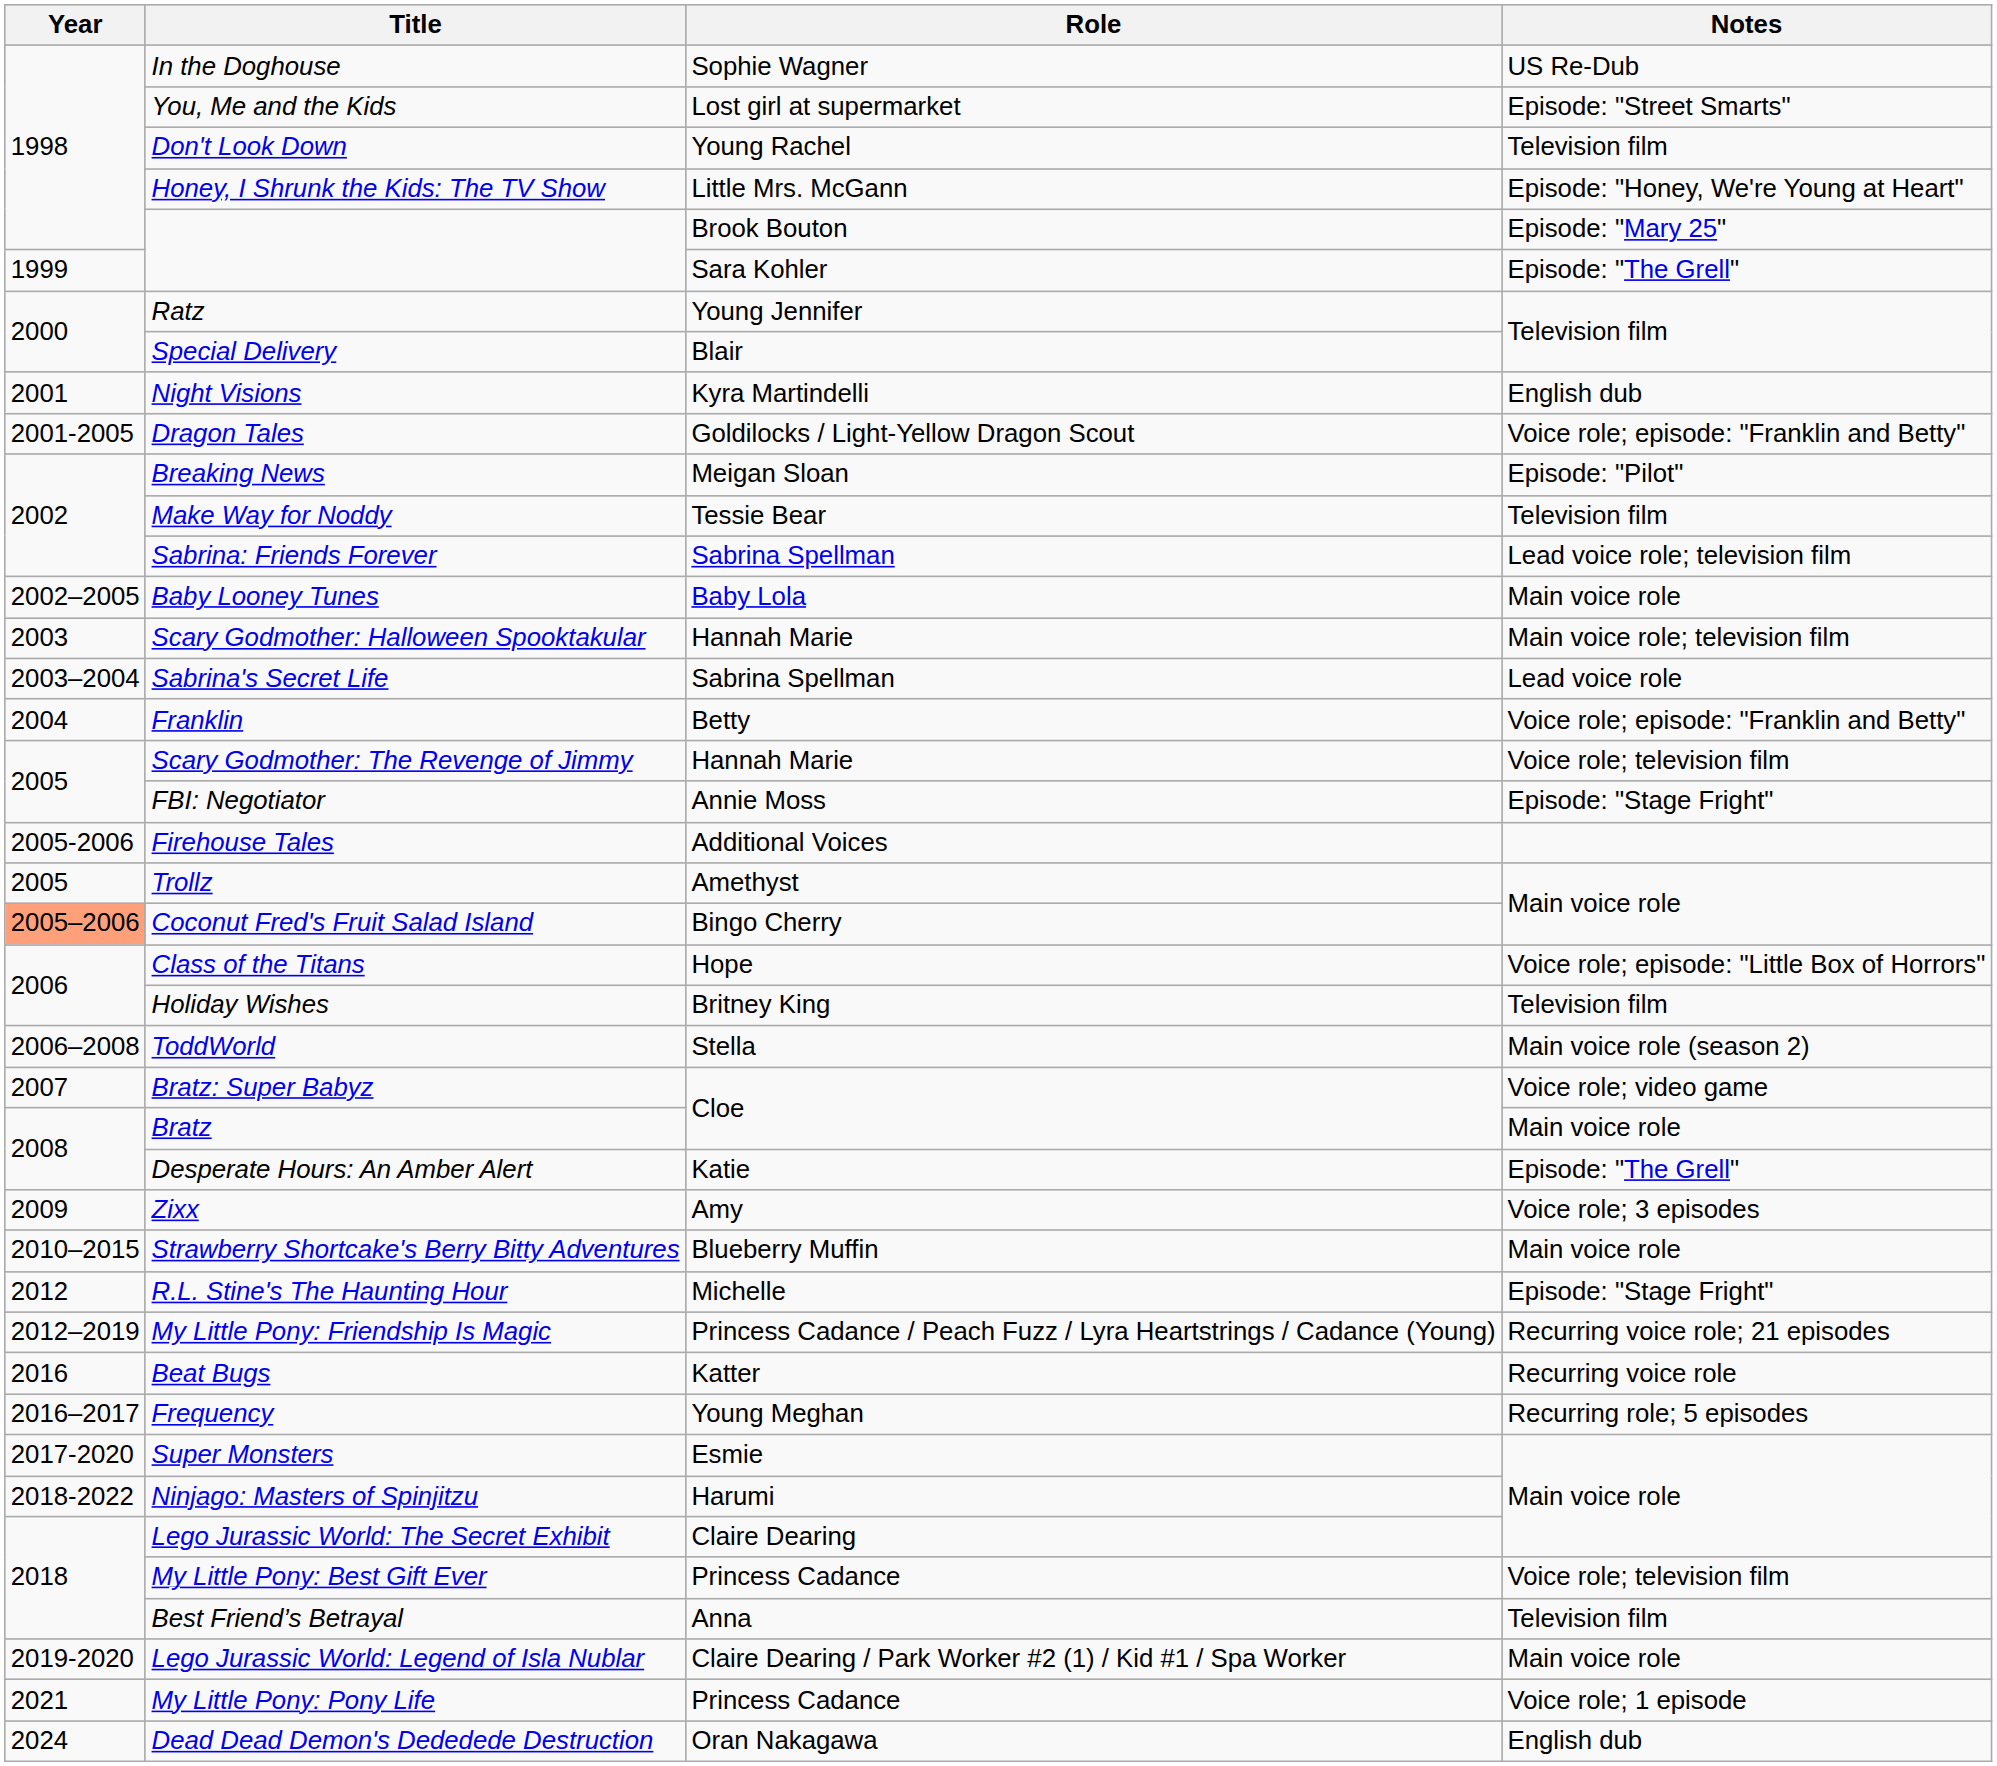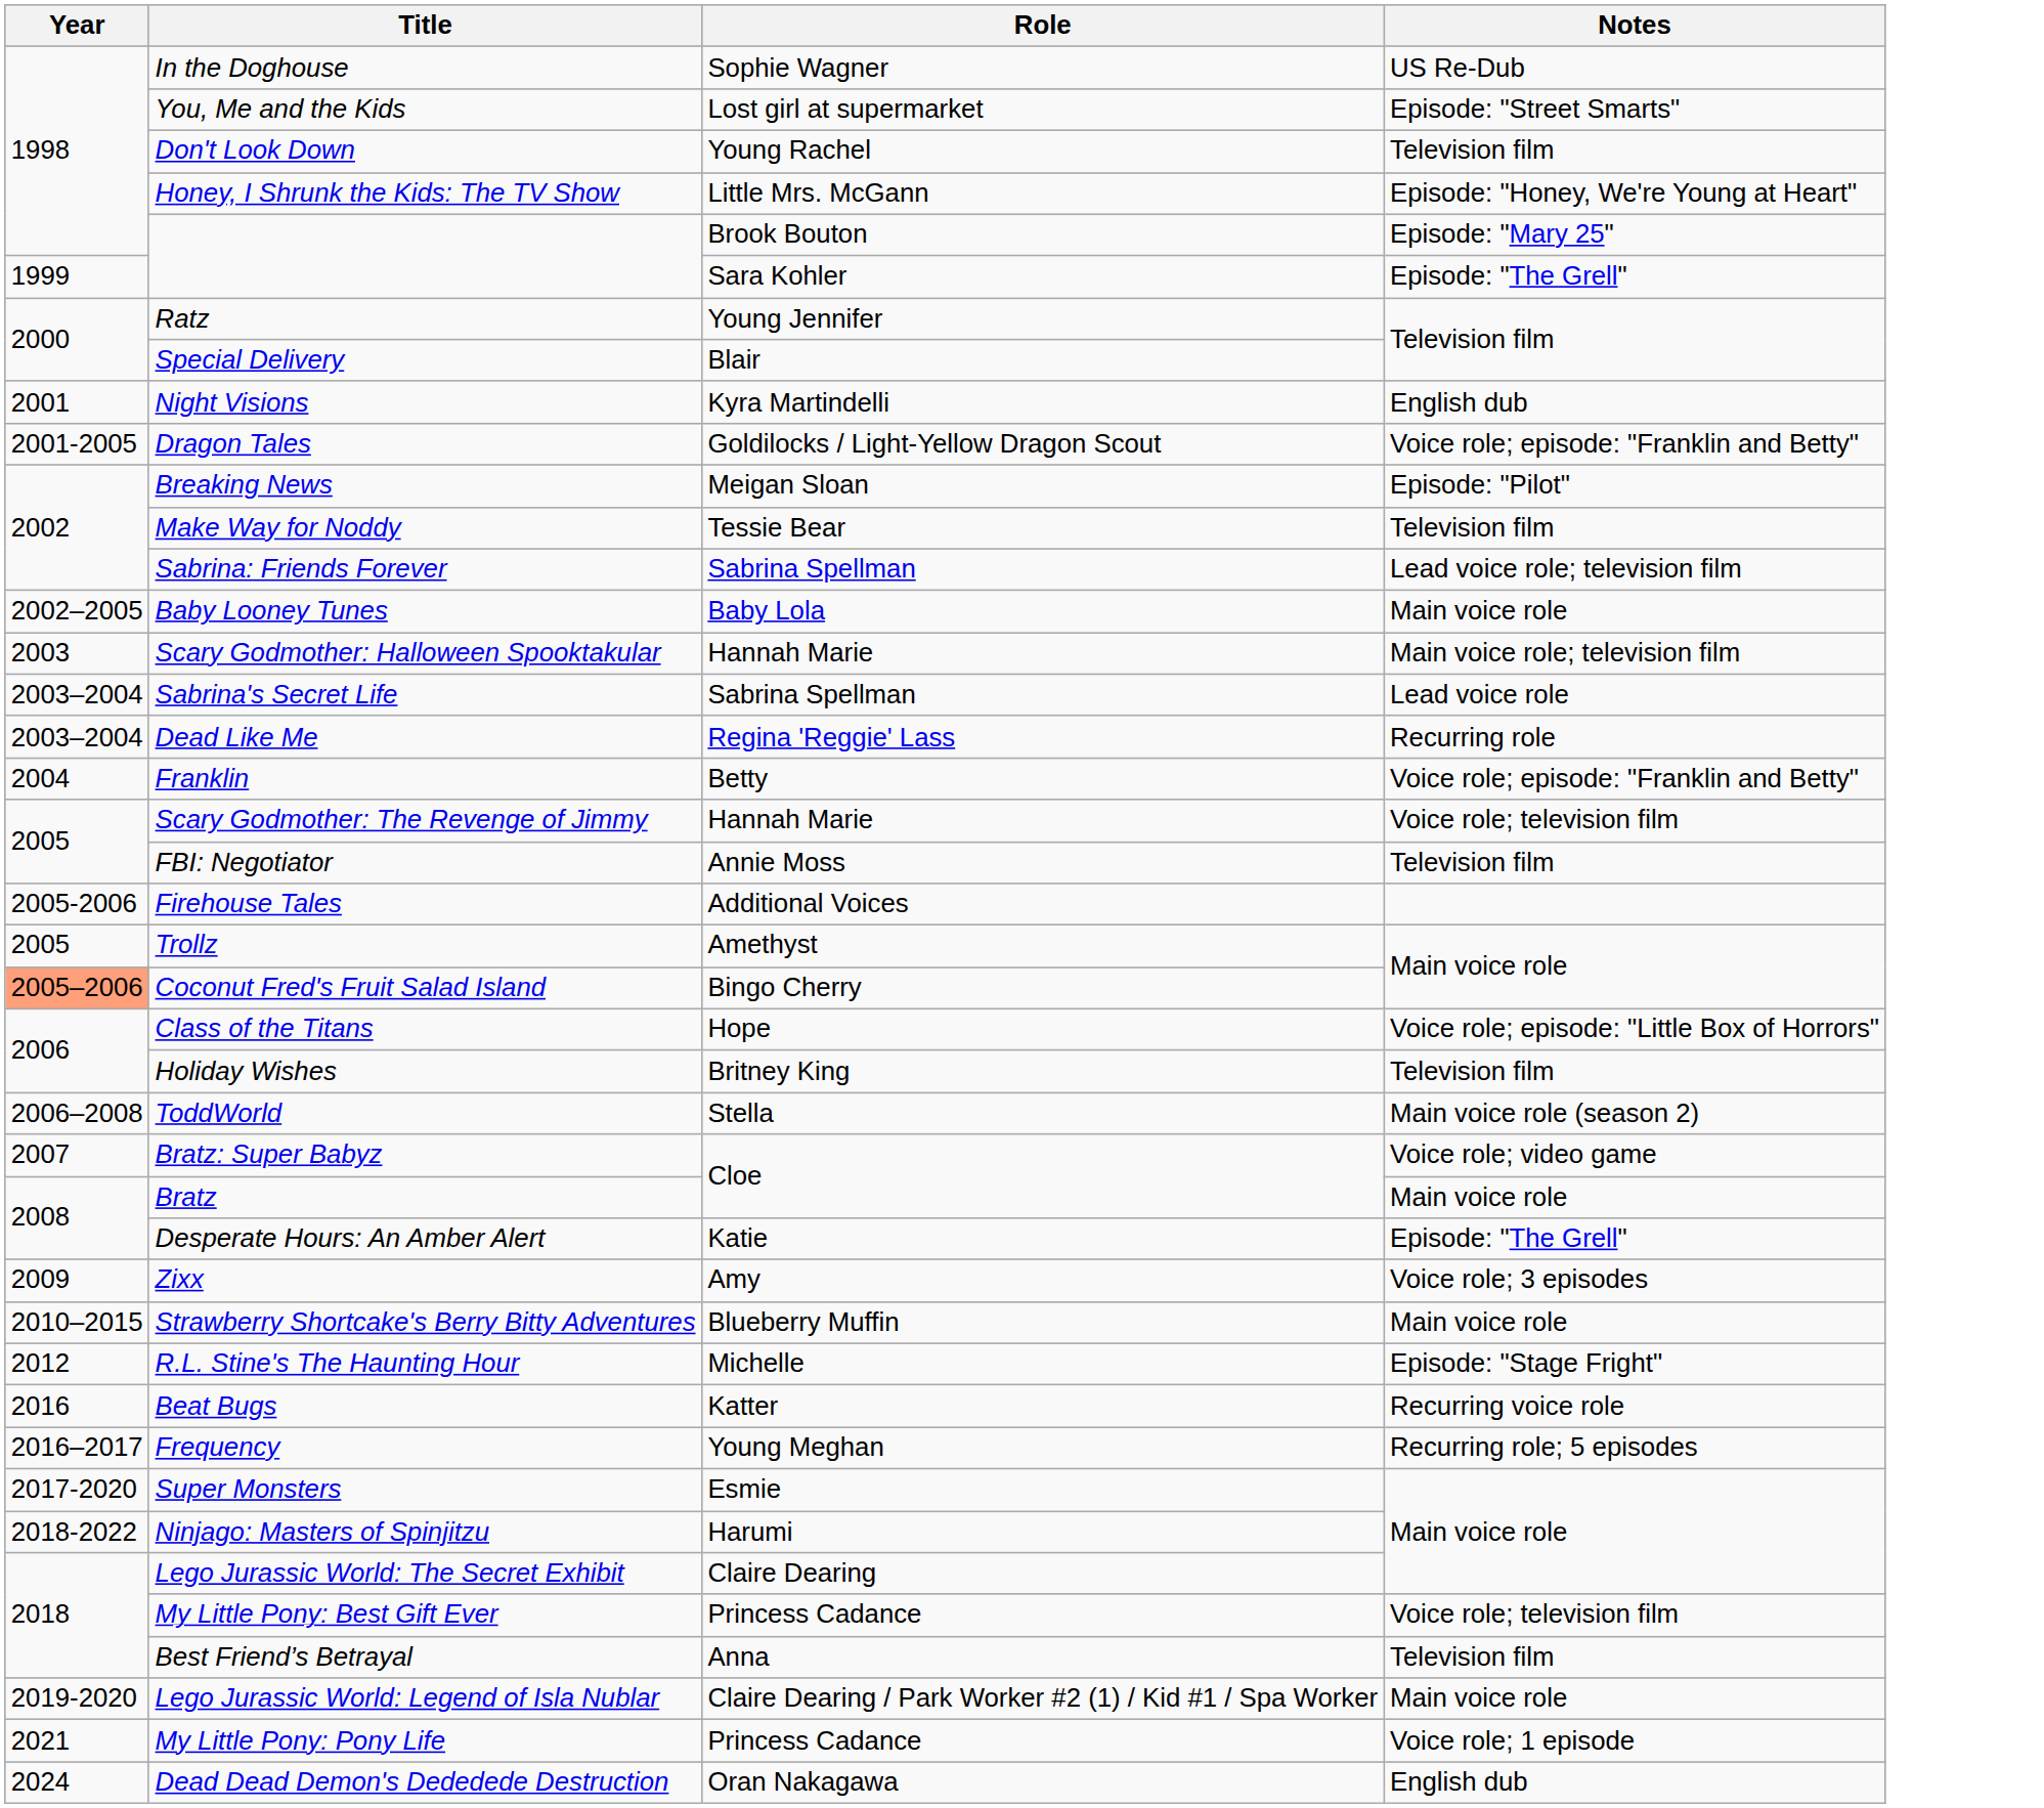 <table class="wikitable sortable">
 <tr>
 <th>Year</th>
 <th>Title</th>
 <th>Role</th>
 <th class="unsortable">Notes</th>
 </tr>
 <tr>
 <td rowspan="5">1998</td>
 <td><em>In the Doghouse</em></td>
 <td>Sophie Wagner</td>
 <td>US Re-Dub</td>
 </tr>
 <tr>
 <td><em>You, Me and the Kids</em></td>
 <td>Lost girl at supermarket</td>
 <td>Episode: "Street Smarts"</td>
 </tr>
 <tr>
 <td><em><a href='#'>Don't Look Down</a></em></td>
 <td>Young Rachel</td>
 <td>Television film</td>
 </tr>
 <tr>
 <td><em><a href='#'>Honey, I Shrunk the Kids: The TV Show</a></em></td>
 <td>Little Mrs. McGann</td>
 <td>Episode: "Honey, We're Young at Heart"</td>
 </tr>
 <tr>
 <td rowspan="2"><em></em></td>
 <td>Brook Bouton</td>
 <td>Episode: "<a href='#'>Mary 25</a>"</td>
 </tr>
 <tr>
 <td>1999</td>
 <td>Sara Kohler</td>
 <td>Episode: "<a href='#'>The Grell</a>"</td>
 </tr>
 <tr>
 <td rowspan="2">2000</td>
 <td><em>Ratz</em></td>
 <td>Young Jennifer</td>
 <td rowspan="2">Television film</td>
 </tr>
 <tr>
 <td><em><a href='#'>Special Delivery</a></em></td>
 <td>Blair</td>
 </tr>
 <tr>
 <td>2001</td>
 <td><em><a href='#'>Night Visions</a></em></td>
 <td>Kyra Martindelli</td>
 <td>English dub</td>
 </tr>
 <tr>
 <td>2001-2005</td>
 <td><em><a href='#'>Dragon Tales</a></em></td>
 <td>Goldilocks / Light-Yellow Dragon Scout</td>
 <td>Voice role; episode: "Franklin and Betty"</td>
 </tr>
 <tr>
 <td rowspan="3">2002</td>
 <td><em><a href='#'>Breaking News</a></em></td>
 <td>Meigan Sloan</td>
 <td>Episode: "Pilot"</td>
 </tr>
 <tr>
 <td><em><a href='#'>Make Way for Noddy</a></em></td>
 <td>Tessie Bear</td>
 <td>Television film</td>
 </tr>
 <tr>
 <td><em><a href='#'>Sabrina: Friends Forever</a></em></td>
 <td><a href='#'>Sabrina Spellman</a></td>
 <td>Lead voice role; television film</td>
 </tr>
 <tr>
 <td>2002–2005</td>
 <td><em><a href='#'>Baby Looney Tunes</a></em></td>
 <td><a href='#'>Baby Lola</a></td>
 <td>Main voice role</td>
 </tr>
 <tr>
 <td>2003</td>
 <td><em><a href='#'>Scary Godmother: Halloween Spooktakular</a></em></td>
 <td>Hannah Marie</td>
 <td>Main voice role; television film</td>
 </tr>
 <tr>
 <td>2003–2004</td>
 <td><em><a href='#'>Sabrina's Secret Life</a></em></td>
 <td>Sabrina Spellman</td>
 <td>Lead voice role</td>
 </tr>
 <tr>
+<td>2003–2004</td>
+<td><em><a href='#'>Dead Like Me</a></em></td>
+<td><a href='#'>Regina 'Reggie' Lass</a></td>
+<td>Recurring role</td>
+</tr>
+<tr>
 <td>2004</td>
 <td><em><a href='#'>Franklin</a></em></td>
 <td>Betty</td>
 <td>Voice role; episode: "Franklin and Betty"</td>
 </tr>
 <tr>
 <td rowspan="2">2005</td>
 <td><em><a href='#'>Scary Godmother: The Revenge of Jimmy</a></em></td>
 <td>Hannah Marie</td>
 <td>Voice role; television film</td>
 </tr>
 <tr>
 <td><em>FBI: Negotiator</em></td>
 <td>Annie Moss</td>
-<td>Episode: "Stage Fright"</td>
+<td>Television film</td>
 </tr>
 <tr>
 <td>2005-2006</td>
 <td><em><a href='#'>Firehouse Tales</a></em></td>
 <td>Additional Voices</td>
 </tr>
 <tr>
 <td>2005</td>
 <td><em><a href='#'>Trollz</a></em></td>
 <td>Amethyst</td>
 <td rowspan="2">Main voice role</td>
 </tr>
 <tr>
 <td style="background: lightsalmon;">2005–2006</td>
 <td><em><a href='#'>Coconut Fred's Fruit Salad Island</a></em></td>
 <td>Bingo Cherry</td>
 </tr>
 <tr>
 <td rowspan="2">2006</td>
 <td><em><a href='#'>Class of the Titans</a></em></td>
 <td>Hope</td>
 <td>Voice role; episode: "Little Box of Horrors"</td>
 </tr>
 <tr>
 <td><em>Holiday Wishes</em></td>
 <td>Britney King</td>
 <td>Television film</td>
 </tr>
 <tr>
 <td>2006–2008</td>
 <td><em><a href='#'>ToddWorld</a></em></td>
 <td>Stella</td>
 <td>Main voice role (season 2)</td>
 </tr>
 <tr>
 <td>2007</td>
 <td><em><a href='#'>Bratz: Super Babyz</a></em></td>
 <td rowspan="2">Cloe</td>
 <td>Voice role; video game</td>
 </tr>
 <tr>
 <td rowspan="2">2008</td>
 <td><em><a href='#'>Bratz</a></em></td>
 <td>Main voice role</td>
 </tr>
 <tr>
 <td><em>Desperate Hours: An Amber Alert</em></td>
 <td>Katie</td>
 <td>Episode: "<a href='#'>The Grell</a>"</td>
 </tr>
 <tr>
 <td>2009</td>
 <td><em><a href='#'>Zixx</a></em></td>
 <td>Amy</td>
 <td>Voice role; 3 episodes</td>
 </tr>
 <tr>
 <td>2010–2015</td>
 <td><em><a href='#'>Strawberry Shortcake's Berry Bitty Adventures</a></em></td>
 <td>Blueberry Muffin</td>
 <td>Main voice role</td>
 </tr>
 <tr>
 <td>2012</td>
 <td><em><a href='#'>R.L. Stine's The Haunting Hour</a></em></td>
 <td>Michelle</td>
 <td>Episode: "Stage Fright"</td>
 </tr>
 <tr>
-<td>2012–2019</td>
-<td><em><a href='#'>My Little Pony: Friendship Is Magic</a></em></td>
-<td>Princess Cadance / Peach Fuzz / Lyra Heartstrings / Cadance (Young)</td>
-<td>Recurring voice role; 21 episodes</td>
-</tr>
-<tr>
 <td>2016</td>
 <td><em><a href='#'>Beat Bugs</a></em></td>
 <td>Katter</td>
 <td>Recurring voice role</td>
 </tr>
 <tr>
 <td>2016–2017</td>
 <td><em><a href='#'>Frequency</a></em></td>
 <td>Young Meghan</td>
 <td>Recurring role; 5 episodes</td>
 </tr>
 <tr>
 <td>2017-2020</td>
 <td><em><a href='#'>Super Monsters</a></em></td>
 <td>Esmie</td>
 <td rowspan="3">Main voice role</td>
 </tr>
 <tr>
 <td>2018-2022</td>
 <td><em><a href='#'>Ninjago: Masters of Spinjitzu</a></em></td>
 <td>Harumi</td>
 </tr>
 <tr>
 <td rowspan="3">2018</td>
 <td><em><a href='#'>Lego Jurassic World: The Secret Exhibit</a></em></td>
 <td>Claire Dearing</td>
 </tr>
 <tr>
 <td><em><a href='#'>My Little Pony: Best Gift Ever</a></em></td>
 <td>Princess Cadance</td>
 <td>Voice role; television film</td>
 </tr>
 <tr>
 <td><em>Best Friend’s Betrayal</em></td>
 <td>Anna</td>
 <td>Television film</td>
 </tr>
 <tr>
 <td>2019-2020</td>
 <td><em><a href='#'>Lego Jurassic World: Legend of Isla Nublar</a></em></td>
 <td>Claire Dearing / Park Worker #2 (1) / Kid #1 / Spa Worker</td>
 <td>Main voice role</td>
 </tr>
 <tr>
 <td>2021</td>
 <td><em><a href='#'>My Little Pony: Pony Life</a></em></td>
 <td>Princess Cadance</td>
 <td>Voice role; 1 episode</td>
 </tr>
 <tr>
 <td>2024</td>
 <td><em><a href='#'>Dead Dead Demon's Dededede Destruction</a></em></td>
 <td>Oran Nakagawa</td>
 <td>English dub</td>
 </tr>
 </table>
